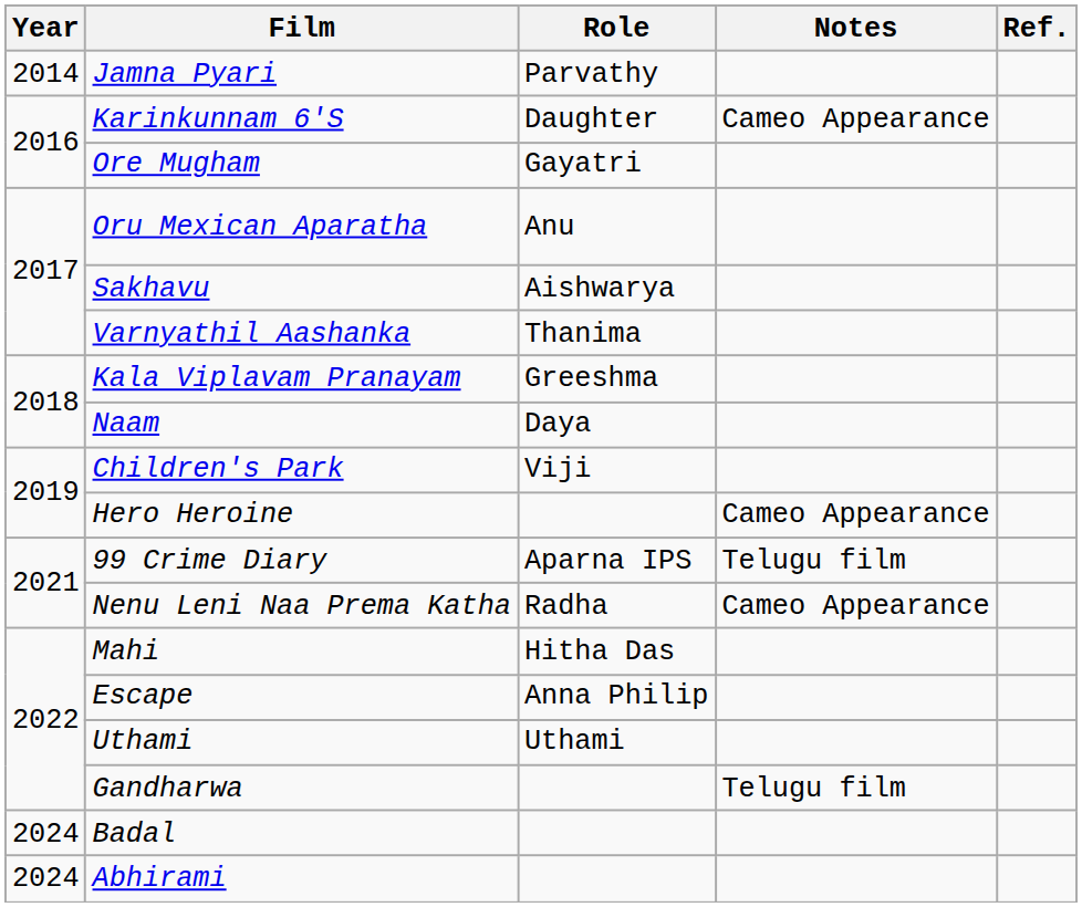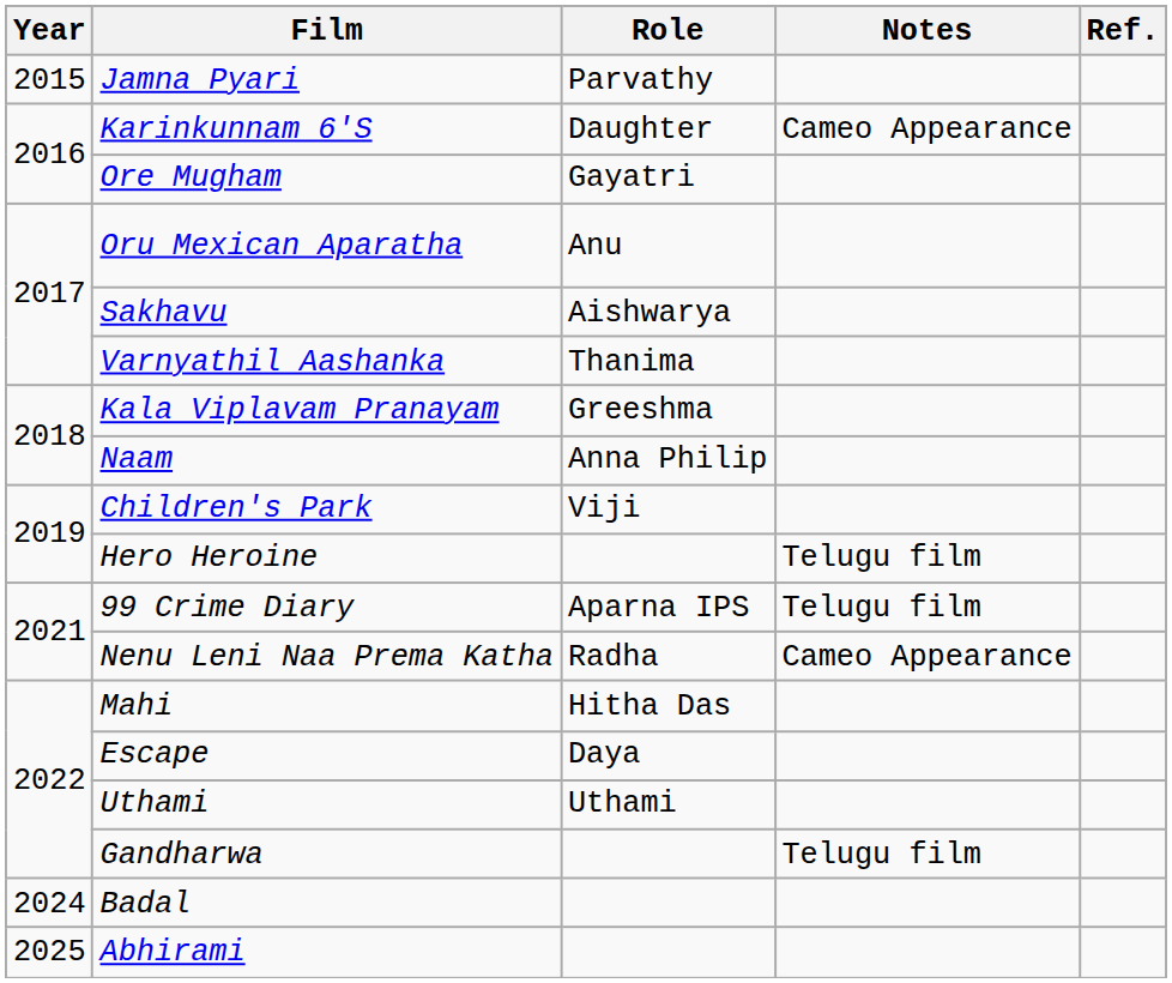 <table class="wikitable">
 <tr>
 <th>Year</th>
 <th>Film</th>
 <th>Role</th>
 <th>Notes</th>
 <th>Ref.</th>
 </tr>
 <tr>
-<td>2014</td>
+<td>2015</td>
 <td><em><a href='#'>Jamna Pyari</a></em></td>
 <td>Parvathy</td>
 <td></td>
 <td></td>
 </tr>
 <tr>
 <td rowspan=2>2016</td>
 <td><em><a href='#'>Karinkunnam 6'S</a></em></td>
 <td>Daughter</td>
 <td>Cameo Appearance</td>
 <td></td>
 </tr>
 <tr>
 <td><em><a href='#'>Ore Mugham</a></em></td>
 <td>Gayatri</td>
 <td></td>
 <td></td>
 </tr>
 <tr>
 <td rowspan=3>2017</td>
 <td><em><a href='#'>Oru Mexican Aparatha</a></em></td>
 <td>Anu</td>
 <td></td>
 <td><br><br></td>
 </tr>
 <tr>
 <td><em><a href='#'>Sakhavu</a></em></td>
 <td>Aishwarya</td>
 <td></td>
 <td></td>
 </tr>
 <tr>
 <td><em><a href='#'>Varnyathil Aashanka</a></em></td>
 <td>Thanima</td>
 <td></td>
 <td></td>
 </tr>
 <tr>
 <td rowspan=2>2018</td>
 <td><em><a href='#'>Kala Viplavam Pranayam</a></em></td>
 <td>Greeshma</td>
 <td></td>
 <td><br></td>
 </tr>
 <tr>
 <td><em><a href='#'>Naam</a></em></td>
-<td>Daya</td>
+<td>Anna Philip</td>
 <td></td>
 <td></td>
 </tr>
 <tr>
 <td rowspan="2">2019</td>
 <td><em><a href='#'>Children's Park</a></em></td>
 <td>Viji</td>
 <td></td>
 <td></td>
 </tr>
 <tr>
 <td><em>Hero Heroine</em></td>
 <td></td>
-<td>Cameo Appearance</td>
+<td>Telugu film</td>
 <td></td>
 </tr>
 <tr>
 <td rowspan="2">2021</td>
 <td><em>99 Crime Diary</em></td>
 <td>Aparna IPS</td>
 <td>Telugu film</td>
 <td></td>
 </tr>
 <tr>
 <td><em>Nenu Leni Naa Prema Katha</em></td>
 <td>Radha</td>
 <td>Cameo Appearance</td>
 <td></td>
 </tr>
 <tr>
 <td rowspan=4>2022</td>
 <td><em>Mahi</em></td>
 <td>Hitha Das</td>
 <td></td>
 <td></td>
 </tr>
 <tr>
 <td><em>Escape</em></td>
-<td>Anna Philip</td>
+<td>Daya</td>
 <td></td>
 <td></td>
 </tr>
 <tr>
 <td><em>Uthami</em></td>
 <td>Uthami</td>
 <td></td>
 <td></td>
 </tr>
 <tr>
 <td><em>Gandharwa</em></td>
 <td></td>
 <td>Telugu film</td>
 <td></td>
 </tr>
 <tr>
 <td>2024</td>
 <td><em>Badal</em></td>
 <td></td>
 <td></td>
 <td></td>
 </tr>
 <tr>
-<td>2024</td>
+<td>2025</td>
 <td><em><a href='#'>Abhirami</a></em></td>
 <td></td>
 <td></td>
 <td></td>
 </tr>
 <tr>
 </tr>
 </table>
